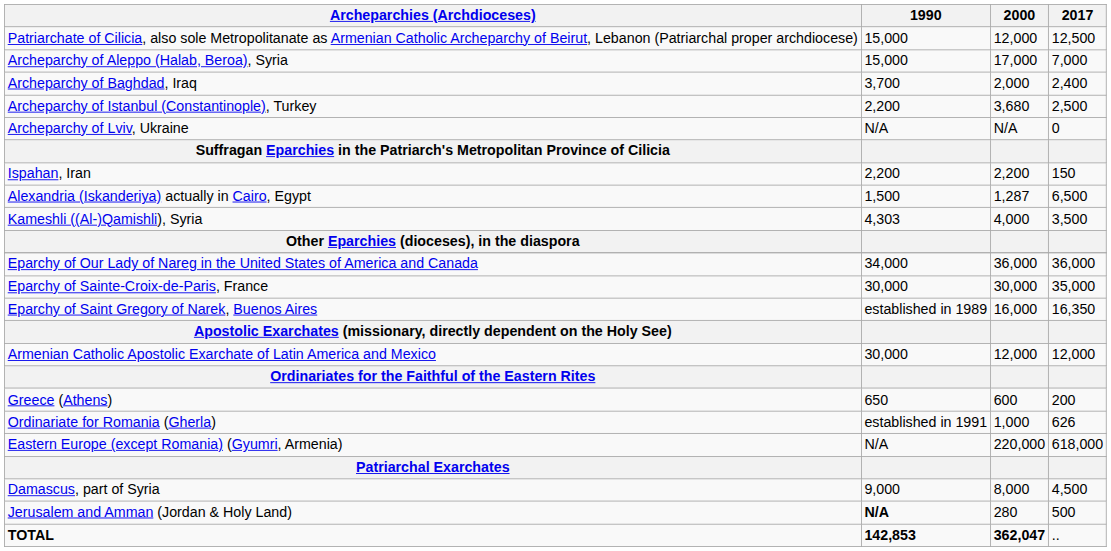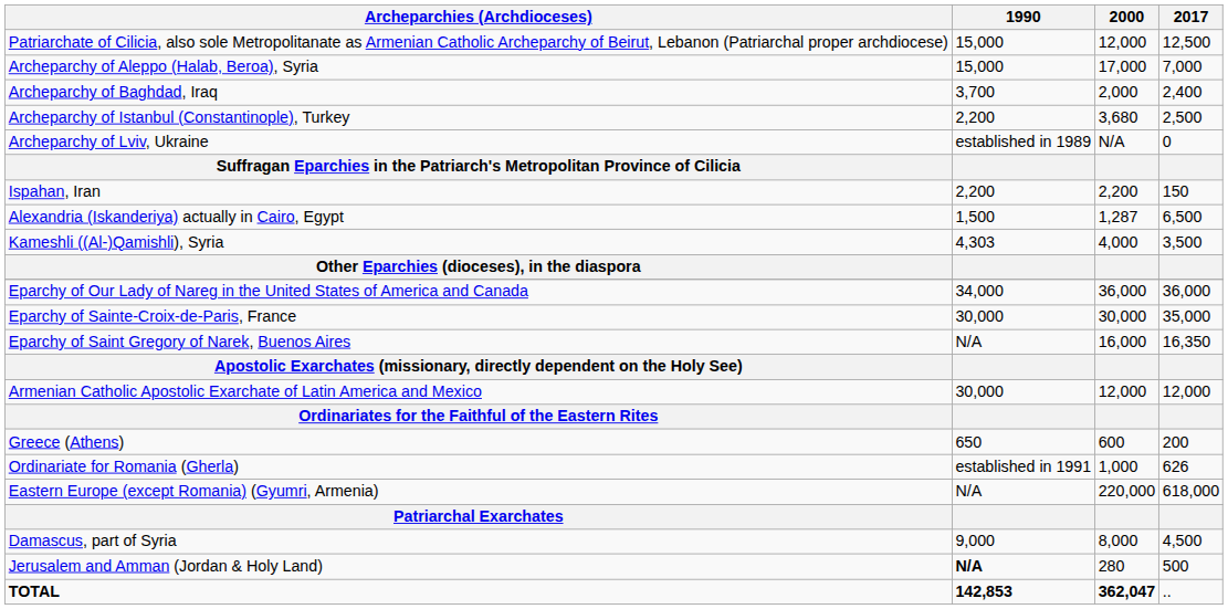 <table class="wikitable">
 <tr>
 <th><a href='#'>Archeparchies (Archdioceses)</a></th>
 <th>1990</th>
 <th>2000</th>
 <th>2017</th>
 </tr>
 <tr>
 <td><a href='#'>Patriarchate of Cilicia</a>, also sole Metropolitanate as <a href='#'>Armenian Catholic Archeparchy of Beirut</a>, Lebanon (Patriarchal proper archdiocese)</td>
 <td>15,000</td>
 <td>12,000</td>
 <td>12,500</td>
 </tr>
 <tr>
 <td><a href='#'>Archeparchy of Aleppo (Halab, Beroa)</a>, Syria</td>
 <td>15,000</td>
 <td>17,000</td>
 <td>7,000</td>
 </tr>
 <tr>
 <td><a href='#'>Archeparchy of Baghdad</a>, Iraq</td>
 <td>3,700</td>
 <td>2,000</td>
 <td>2,400</td>
 </tr>
 <tr>
 <td><a href='#'>Archeparchy of Istanbul (Constantinople)</a>, Turkey</td>
 <td>2,200</td>
 <td>3,680</td>
 <td>2,500</td>
 </tr>
 <tr>
 <td><a href='#'>Archeparchy of Lviv</a>, Ukraine</td>
-<td>N/A</td>
+<td>established in 1989</td>
 <td>N/A</td>
 <td>0</td>
 </tr>
 <tr>
 <th>Suffragan <a href='#'>Eparchies</a> in the Patriarch's Metropolitan Province of Cilicia</th>
 <th></th>
 <th></th>
 <th></th>
 </tr>
 <tr>
 <td><a href='#'>Ispahan</a>, Iran</td>
 <td>2,200</td>
 <td>2,200</td>
 <td>150</td>
 </tr>
 <tr>
 <td><a href='#'>Alexandria (Iskanderiya)</a> actually in <a href='#'>Cairo</a>, Egypt</td>
 <td>1,500</td>
 <td>1,287</td>
 <td>6,500</td>
 </tr>
 <tr>
 <td><a href='#'>Kameshli ((Al-)Qamishli</a>), Syria</td>
 <td>4,303</td>
 <td>4,000</td>
 <td>3,500</td>
 </tr>
 <tr>
 <th>Other <a href='#'>Eparchies</a> (dioceses), in the diaspora</th>
 <th></th>
 <th></th>
 <th></th>
 </tr>
 <tr>
 </tr>
 <tr>
 <td><a href='#'>Eparchy of Our Lady of Nareg in the United States of America and Canada</a></td>
 <td>34,000</td>
 <td>36,000</td>
 <td>36,000</td>
 </tr>
 <tr>
 <td><a href='#'>Eparchy of Sainte-Croix-de-Paris</a>, France</td>
 <td>30,000</td>
 <td>30,000</td>
 <td>35,000</td>
 </tr>
 <tr>
 <td><a href='#'>Eparchy of Saint Gregory of Narek</a>, <a href='#'>Buenos Aires</a></td>
-<td>established in 1989</td>
+<td>N/A</td>
 <td>16,000</td>
 <td>16,350</td>
 </tr>
 <tr>
 <th><a href='#'>Apostolic Exarchates</a> (missionary, directly dependent on the Holy See)</th>
 <th></th>
 <th></th>
 <th></th>
 </tr>
 <tr>
 <td><a href='#'>Armenian Catholic Apostolic Exarchate of Latin America and Mexico</a></td>
 <td>30,000</td>
 <td>12,000</td>
 <td>12,000</td>
 </tr>
 <tr>
 <th><a href='#'>Ordinariates for the Faithful of the Eastern Rites</a></th>
 <th></th>
 <th></th>
 <th></th>
 </tr>
 <tr>
 <td><a href='#'>Greece</a> (<a href='#'>Athens</a>)</td>
 <td>650</td>
 <td>600</td>
 <td>200</td>
 </tr>
 <tr>
 <td><a href='#'>Ordinariate for Romania</a> (<a href='#'>Gherla</a>)</td>
 <td>established in 1991</td>
 <td>1,000</td>
 <td>626</td>
 </tr>
 <tr>
 <td><a href='#'>Eastern Europe (except Romania)</a> (<a href='#'>Gyumri</a>, Armenia)</td>
 <td>N/A</td>
 <td>220,000</td>
 <td>618,000</td>
 </tr>
 <tr>
 <th><a href='#'>Patriarchal Exarchates</a></th>
 <th></th>
 <th></th>
 <th></th>
 </tr>
 <tr>
 <td><a href='#'>Damascus</a>, part of Syria</td>
 <td>9,000</td>
 <td>8,000</td>
 <td>4,500</td>
 </tr>
 <tr>
 <td><a href='#'>Jerusalem and Amman</a> (Jordan & Holy Land)</td>
 <td><strong>N/A</strong></td>
 <td>280</td>
 <td>500</td>
 </tr>
 <tr>
 <td><strong>TOTAL</strong></td>
 <td><strong>142,853</strong></td>
 <td><strong>362,047</strong></td>
 <td>..</td>
 </tr>
 </table>
